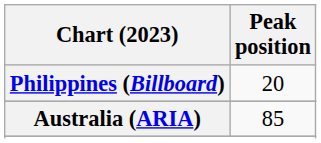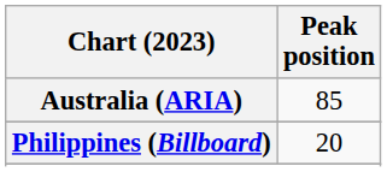 <table class="wikitable sortable plainrowheaders" style="text-align:center">
 <tr>
 <th scope="col">Chart (2023)</th>
 <th scope="col">Peak<br>position</th>
+</tr>
+<tr>
+<th scope="row">Australia (<a href='#'>ARIA</a>)</th>
+<td>85</td>
+</tr>
+<tr>
+</tr>
+<tr>
 </tr>
 <tr>
 <th scope="row"><a href='#'>Philippines</a> (<em><a href='#'>Billboard</a></em>)</th>
 <td>20</td>
 </tr>
 <tr>
 </tr>
 <tr>
 </tr>
-<tr>
-<th scope="row">Australia (<a href='#'>ARIA</a>)</th>
-<td>85</td>
-</tr>
-<tr>
-</tr>
-<tr>
-</tr>
 </table>
